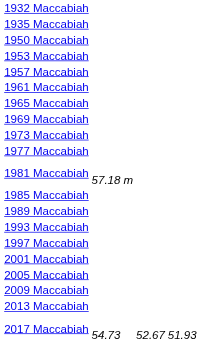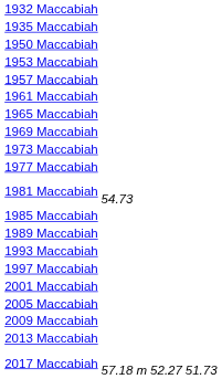 <table>
 <tr valign="top">
 <td><a href='#'>1932 Maccabiah</a></td>
 <td></td>
 <td></td>
 <td></td>
 </tr>
 <tr>
 <td><a href='#'>1935 Maccabiah</a></td>
 <td></td>
 <td></td>
 <td></td>
 </tr>
 <tr>
 <td><a href='#'>1950 Maccabiah</a></td>
 <td></td>
 <td></td>
 <td></td>
 </tr>
 <tr>
 <td><a href='#'>1953 Maccabiah</a></td>
 <td></td>
 <td></td>
 <td></td>
 </tr>
 <tr>
 <td><a href='#'>1957 Maccabiah</a></td>
 <td></td>
 <td></td>
 <td></td>
 </tr>
 <tr>
 <td><a href='#'>1961 Maccabiah</a></td>
 <td></td>
 <td></td>
 <td></td>
 </tr>
 <tr>
 <td><a href='#'>1965 Maccabiah</a></td>
 <td></td>
 <td></td>
 <td></td>
 </tr>
 <tr>
 <td><a href='#'>1969 Maccabiah</a></td>
 <td></td>
 <td></td>
 <td></td>
 </tr>
 <tr>
 <td><a href='#'>1973 Maccabiah</a></td>
 <td></td>
 <td></td>
 <td></td>
 </tr>
 <tr>
 <td><a href='#'>1977 Maccabiah</a></td>
 <td></td>
 <td></td>
 <td></td>
 </tr>
 <tr>
 <td><a href='#'>1981 Maccabiah</a></td>
-<td><br><em>57.18 m</em></td>
+<td><br><em>54.73</em></td>
 <td></td>
 <td></td>
 </tr>
 <tr>
 <td><a href='#'>1985 Maccabiah</a></td>
 <td></td>
 <td></td>
 <td></td>
 </tr>
 <tr>
 <td><a href='#'>1989 Maccabiah</a></td>
 <td></td>
 <td></td>
 <td></td>
 </tr>
 <tr>
 <td><a href='#'>1993 Maccabiah</a></td>
 <td></td>
 <td></td>
 <td></td>
 </tr>
 <tr>
 <td><a href='#'>1997 Maccabiah</a></td>
 <td></td>
 <td></td>
 <td></td>
 </tr>
 <tr>
 <td><a href='#'>2001 Maccabiah</a></td>
 <td></td>
 <td></td>
 <td></td>
 </tr>
 <tr>
 <td><a href='#'>2005 Maccabiah</a></td>
 <td></td>
 <td></td>
 <td></td>
 </tr>
 <tr>
 <td><a href='#'>2009 Maccabiah</a></td>
 <td></td>
 <td></td>
 <td></td>
 </tr>
 <tr>
 <td><a href='#'>2013 Maccabiah</a></td>
 <td></td>
 <td></td>
 <td></td>
 </tr>
 <tr>
 <td><a href='#'>2017 Maccabiah</a></td>
-<td><br><em>54.73</em></td>
-<td><br><em>52.67</em></td>
-<td><br><em>51.93</em></td>
+<td><br><em>57.18 m</em></td>
+<td><br><em>52.27</em></td>
+<td><br><em>51.73</em></td>
 </tr>
 </table>
